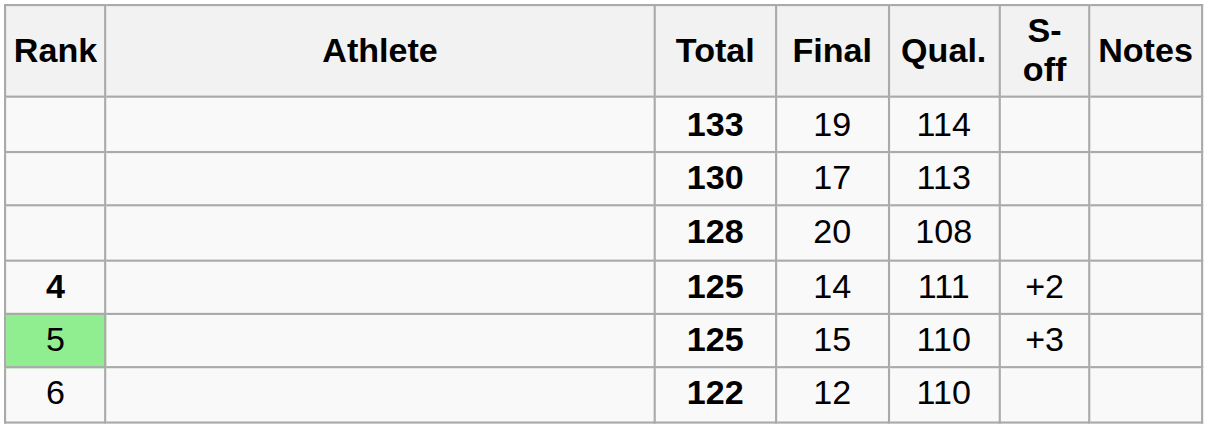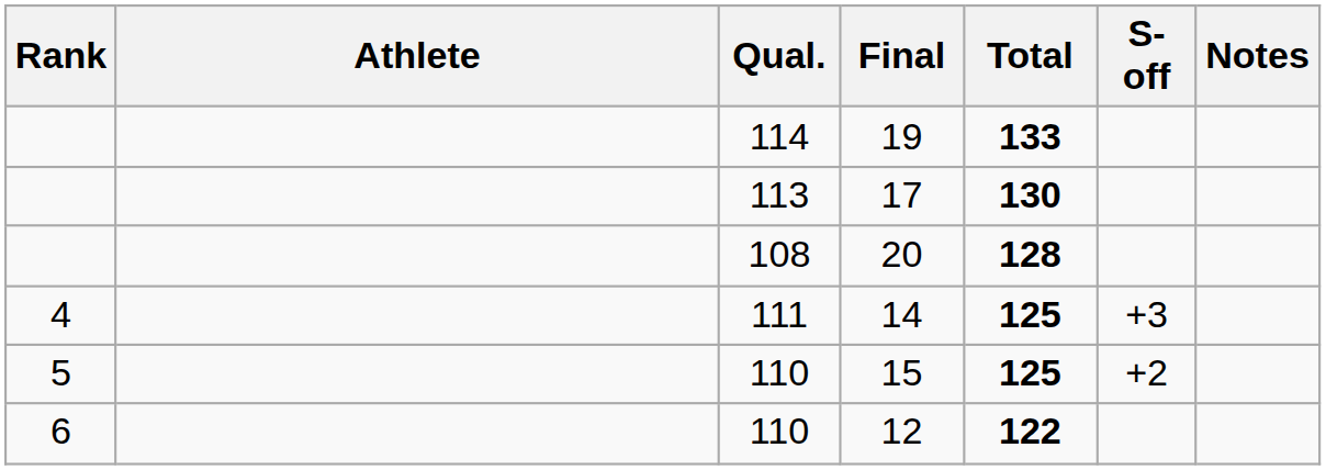 <table class="wikitable" style="text-align:center">
 <tr>
 <th width=40>Rank</th>
 <th width=250>Athlete</th>
+<th width=45>Qual.</th>
+<th width=45>Final</th>
 <th width=50>Total</th>
-<th width=45>Final</th>
-<th width=45>Qual.</th>
 <th width=35>S-off</th>
 <th width=45>Notes</th>
 </tr>
 <tr>
 <td></td>
 <td align=left></td>
+<td>114</td>
+<td>19</td>
 <td><strong>133</strong></td>
-<td>19</td>
-<td>114</td>
 <td></td>
 <td></td>
 </tr>
 <tr>
 <td></td>
 <td align=left></td>
+<td>113</td>
+<td>17</td>
 <td><strong>130</strong></td>
-<td>17</td>
-<td>113</td>
 <td></td>
 <td></td>
 </tr>
 <tr>
 <td></td>
 <td align=left></td>
+<td>108</td>
+<td>20</td>
 <td><strong>128</strong></td>
-<td>20</td>
-<td>108</td>
 <td></td>
 <td></td>
 </tr>
 <tr>
-<td><strong>4</strong></td>
+<td>4</td>
 <td align=left></td>
+<td>111</td>
+<td>14</td>
 <td><strong>125</strong></td>
-<td>14</td>
-<td>111</td>
-<td>+2</td>
+<td>+3</td>
 <td></td>
 </tr>
 <tr>
-<td style="background: lightgreen;">5</td>
+<td>5</td>
 <td align=left></td>
+<td>110</td>
+<td>15</td>
 <td><strong>125</strong></td>
-<td>15</td>
-<td>110</td>
-<td>+3</td>
+<td>+2</td>
 <td></td>
 </tr>
 <tr>
 <td>6</td>
 <td align=left></td>
+<td>110</td>
+<td>12</td>
 <td><strong>122</strong></td>
-<td>12</td>
-<td>110</td>
 <td></td>
 <td></td>
 </tr>
 </table>
